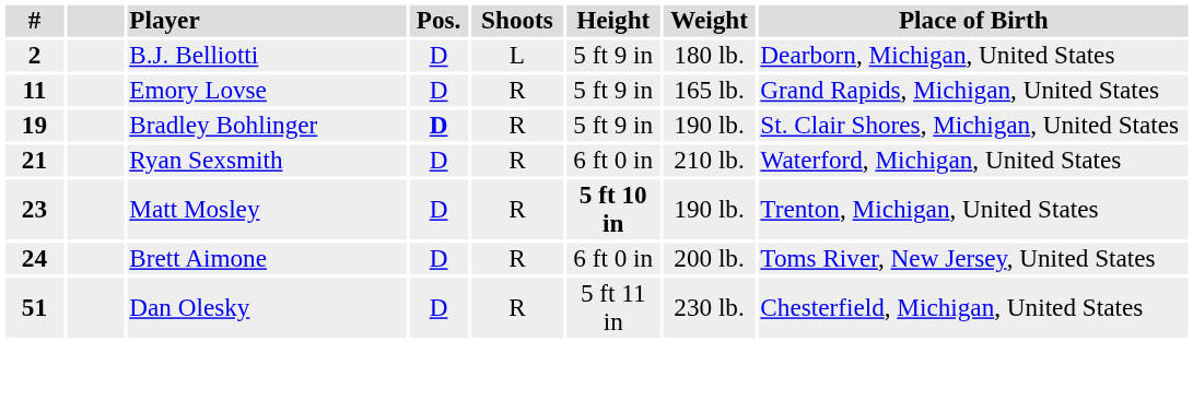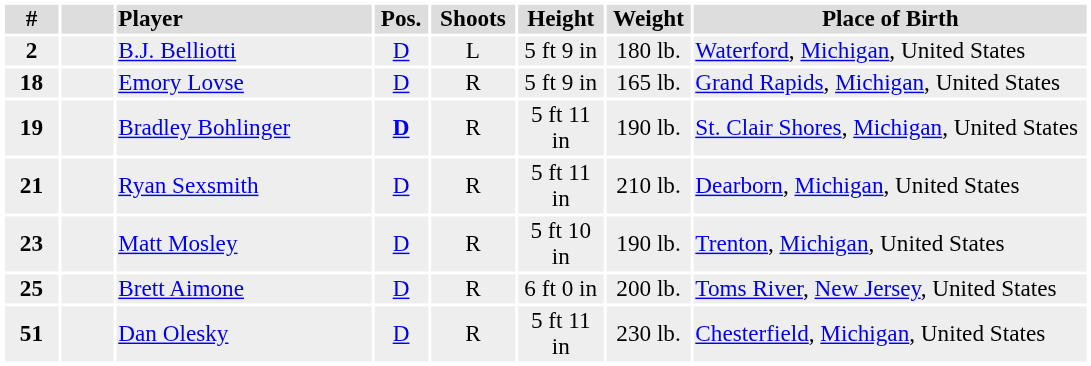 <table width=750>
 <tr>
 <th colspan=8></th>
 </tr>
 <tr bgcolor="#dddddd">
 <th width=5%>#</th>
 <th width=5%></th>
 <td align=left!!width=35%><strong>Player</strong></td>
 <th width=5%><strong>Pos.</strong></th>
 <th width=8%><strong>Shoots</strong></th>
 <th width=8%><strong>Height</strong></th>
 <th width=8%><strong>Weight</strong></th>
 <th width=37%>Place of Birth</th>
 </tr>
 <tr bgcolor="#eeeeee">
 <td align=center><strong>2</strong></td>
 <td align=center></td>
 <td><a href='#'>B.J. Belliotti</a></td>
 <td align=center><a href='#'>D</a></td>
 <td align=center>L</td>
 <td align=center>5 ft 9 in</td>
 <td align=center>180 lb.</td>
-<td><a href='#'>Dearborn</a>, <a href='#'>Michigan</a>, United States</td>
+<td><a href='#'>Waterford</a>, <a href='#'>Michigan</a>, United States</td>
 </tr>
 <tr bgcolor="#eeeeee">
-<td align=center><strong>11</strong></td>
+<td align=center><strong>18</strong></td>
 <td align=center></td>
 <td><a href='#'>Emory Lovse</a></td>
 <td align=center><a href='#'>D</a></td>
 <td align=center>R</td>
 <td align=center>5 ft 9 in</td>
 <td align=center>165 lb.</td>
 <td><a href='#'>Grand Rapids</a>, <a href='#'>Michigan</a>, United States</td>
 </tr>
 <tr bgcolor="#eeeeee">
 <td align=center><strong>19</strong></td>
 <td align=center></td>
 <td><a href='#'>Bradley Bohlinger</a></td>
 <td align=center><strong><a href='#'>D</a></strong></td>
 <td align=center>R</td>
-<td align=center>5 ft 9 in</td>
+<td align=center>5 ft 11 in</td>
 <td align=center>190 lb.</td>
 <td><a href='#'>St. Clair Shores</a>, <a href='#'>Michigan</a>, United States</td>
 </tr>
 <tr bgcolor="#eeeeee">
 <td align=center><strong>21</strong></td>
 <td align=center></td>
 <td><a href='#'>Ryan Sexsmith</a></td>
 <td align=center><a href='#'>D</a></td>
 <td align=center>R</td>
-<td align=center>6 ft 0 in</td>
+<td align=center>5 ft 11 in</td>
 <td align=center>210 lb.</td>
-<td><a href='#'>Waterford</a>, <a href='#'>Michigan</a>, United States</td>
+<td><a href='#'>Dearborn</a>, <a href='#'>Michigan</a>, United States</td>
 </tr>
 <tr bgcolor="#eeeeee">
 <td align=center><strong>23</strong></td>
 <td align=center></td>
 <td><a href='#'>Matt Mosley</a></td>
 <td align=center><a href='#'>D</a></td>
 <td align=center>R</td>
-<td align=center><strong>5 ft 10 in</strong></td>
+<td align=center>5 ft 10 in</td>
 <td align=center>190 lb.</td>
 <td><a href='#'>Trenton</a>, <a href='#'>Michigan</a>, United States</td>
 </tr>
 <tr bgcolor="#eeeeee">
-<td align=center><strong>24</strong></td>
+<td align=center><strong>25</strong></td>
 <td align=center></td>
 <td><a href='#'>Brett Aimone</a></td>
 <td align=center><a href='#'>D</a></td>
 <td align=center>R</td>
 <td align=center>6 ft 0 in</td>
 <td align=center>200 lb.</td>
 <td><a href='#'>Toms River</a>, <a href='#'>New Jersey</a>, United States</td>
 </tr>
 <tr bgcolor="#eeeeee">
 <td align=center><strong>51</strong></td>
 <td align=center></td>
 <td><a href='#'>Dan Olesky</a></td>
 <td align=center><a href='#'>D</a></td>
 <td align=center>R</td>
 <td align=center>5 ft 11 in</td>
 <td align=center>230 lb.</td>
 <td><a href='#'>Chesterfield</a>, <a href='#'>Michigan</a>, United States</td>
 </tr>
 </table>
